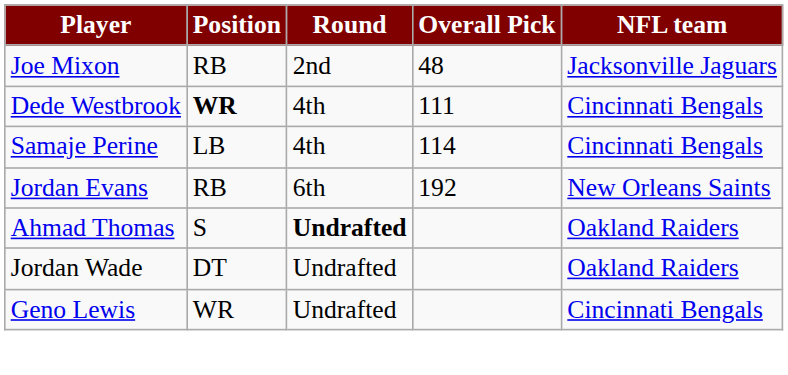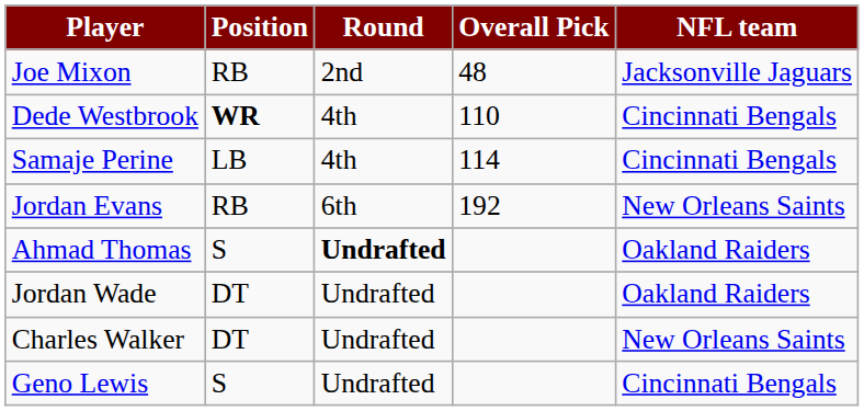 <table class="wikitable" border="1">
 <tr>
 <th style="background: maroon; color: white">Player</th>
 <th style="background: maroon; color: white">Position</th>
 <th style="background: maroon; color: white">Round</th>
 <th style="background: maroon; color: white">Overall Pick</th>
 <th style="background: maroon; color: white">NFL team</th>
 </tr>
 <tr>
 <td><a href='#'>Joe Mixon</a></td>
 <td>RB</td>
 <td>2nd</td>
 <td>48</td>
 <td><a href='#'>Jacksonville Jaguars</a></td>
 </tr>
 <tr>
 <td><a href='#'>Dede Westbrook</a></td>
 <td><strong>WR</strong></td>
 <td>4th</td>
-<td>111</td>
+<td>110</td>
 <td><a href='#'>Cincinnati Bengals</a></td>
 </tr>
 <tr>
 <td><a href='#'>Samaje Perine</a></td>
 <td>LB</td>
 <td>4th</td>
 <td>114</td>
 <td><a href='#'>Cincinnati Bengals</a></td>
 </tr>
 <tr>
 <td><a href='#'>Jordan Evans</a></td>
 <td>RB</td>
 <td>6th</td>
 <td>192</td>
 <td><a href='#'>New Orleans Saints</a></td>
 </tr>
 <tr>
 <td><a href='#'>Ahmad Thomas</a></td>
 <td>S</td>
 <td><strong>Undrafted</strong></td>
 <td></td>
 <td><a href='#'>Oakland Raiders</a></td>
 </tr>
 <tr>
 <td>Jordan Wade</td>
 <td>DT</td>
 <td>Undrafted</td>
 <td></td>
 <td><a href='#'>Oakland Raiders</a></td>
 </tr>
 <tr>
+<td>Charles Walker</td>
+<td>DT</td>
+<td>Undrafted</td>
+<td></td>
+<td><a href='#'>New Orleans Saints</a></td>
+</tr>
+<tr>
 <td><a href='#'>Geno Lewis</a></td>
-<td>WR</td>
+<td>S</td>
 <td>Undrafted</td>
 <td></td>
 <td><a href='#'>Cincinnati Bengals</a></td>
 </tr>
 </table>
